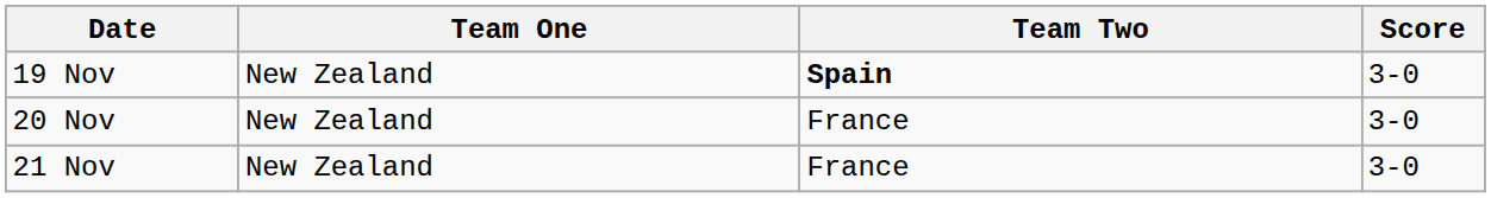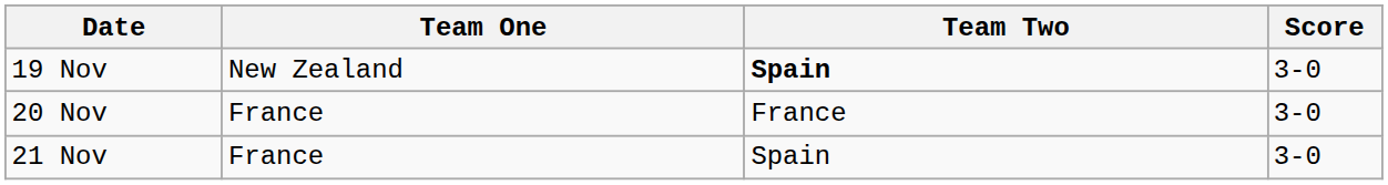 <table class="wikitable">
 <tr>
 <th width=100>Date</th>
 <th width=250>Team One</th>
 <th width=250>Team Two</th>
 <th width=50>Score</th>
 </tr>
 <tr>
 <td>19 Nov</td>
 <td> New Zealand</td>
 <td><strong> Spain</strong></td>
 <td>3-0</td>
 </tr>
 <tr>
 <td>20 Nov</td>
-<td> New Zealand</td>
+<td> France</td>
 <td> France</td>
 <td>3-0</td>
 </tr>
 <tr>
 <td>21 Nov</td>
-<td> New Zealand</td>
 <td> France</td>
+<td> Spain</td>
 <td>3-0</td>
 </tr>
 </table>
